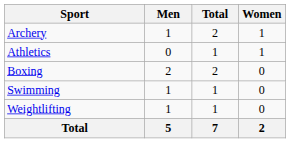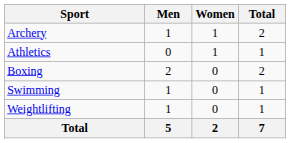 <table class="wikitable sortable" style="text-align:center;">
 <tr>
 <th width=180>Sport</th>
 <th width=55>Men</th>
+<th width=55>Women</th>
 <th width=55>Total</th>
-<th width=55>Women</th>
 </tr>
 <tr>
 <td align=left><a href='#'>Archery</a></td>
 <td>1</td>
+<td>1</td>
 <td>2</td>
-<td>1</td>
 </tr>
 <tr>
 <td align=left><a href='#'>Athletics</a></td>
 <td>0</td>
 <td>1</td>
 <td>1</td>
 </tr>
 <tr>
 <td align=left><a href='#'>Boxing</a></td>
 <td>2</td>
+<td>0</td>
 <td>2</td>
-<td>0</td>
 </tr>
 <tr>
 <td align=left><a href='#'>Swimming</a></td>
 <td>1</td>
+<td>0</td>
 <td>1</td>
-<td>0</td>
 </tr>
 <tr>
 <td align=left><a href='#'>Weightlifting</a></td>
 <td>1</td>
+<td>0</td>
 <td>1</td>
-<td>0</td>
 </tr>
 <tr>
 <th>Total</th>
 <th>5</th>
+<th>2</th>
 <th>7</th>
-<th>2</th>
 </tr>
 </table>
